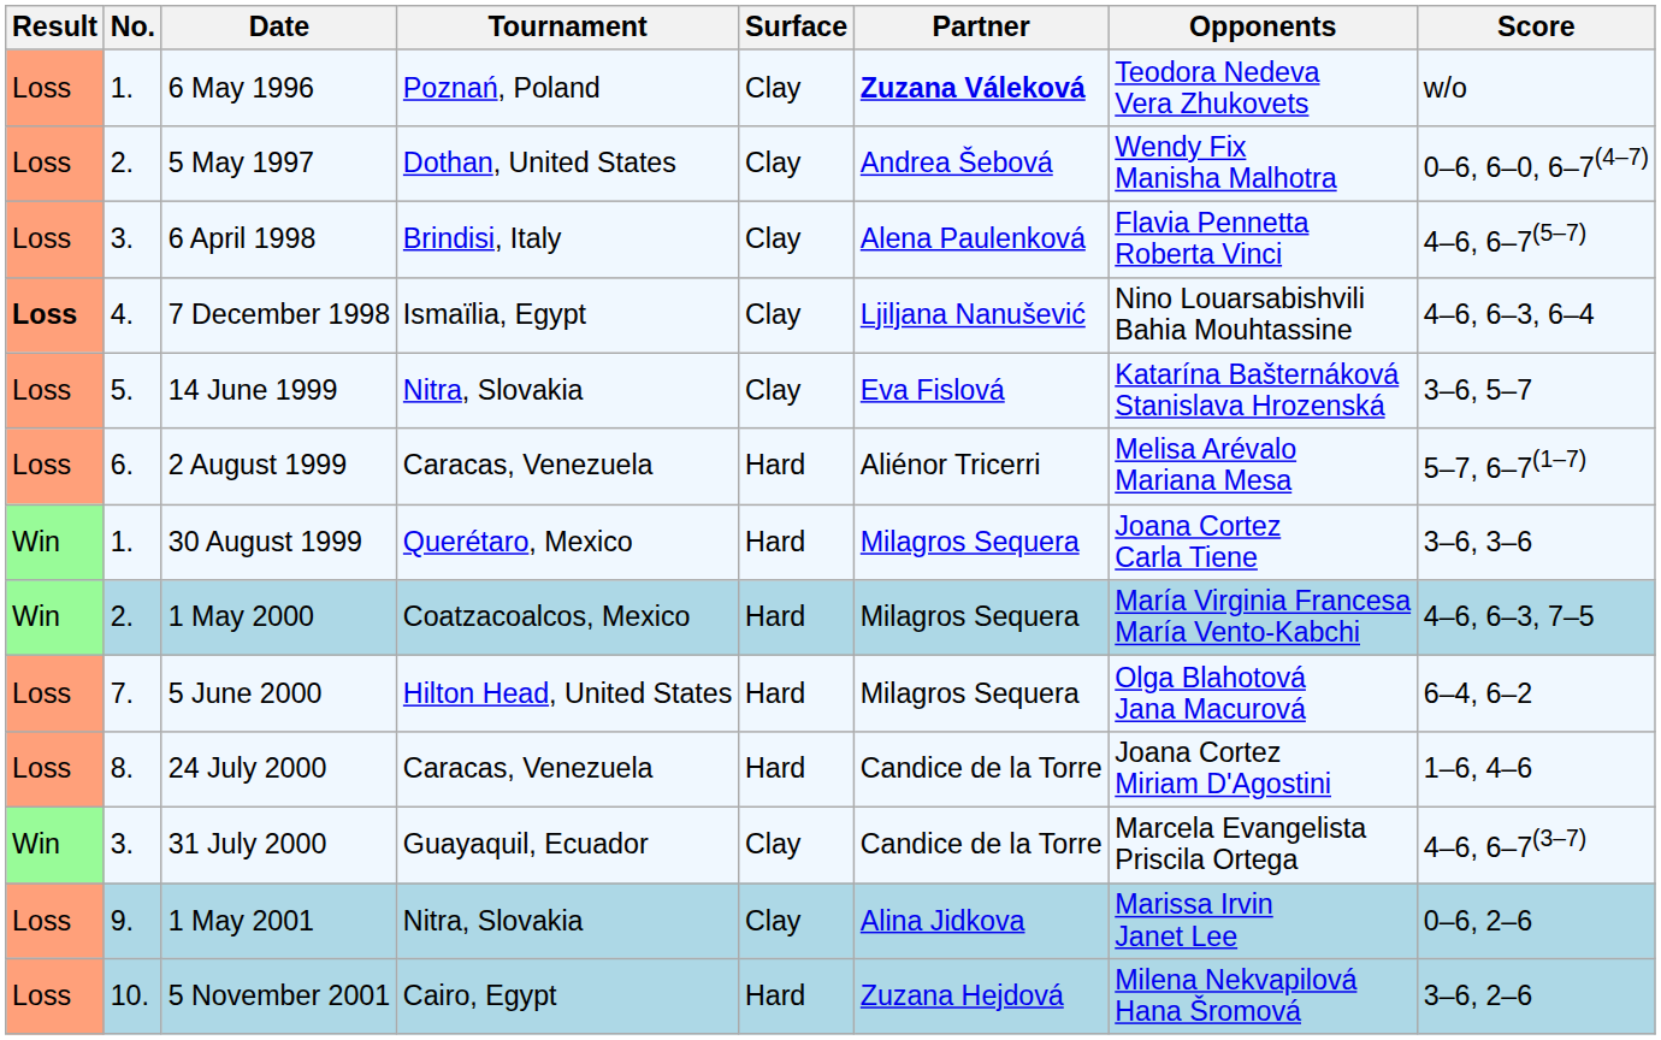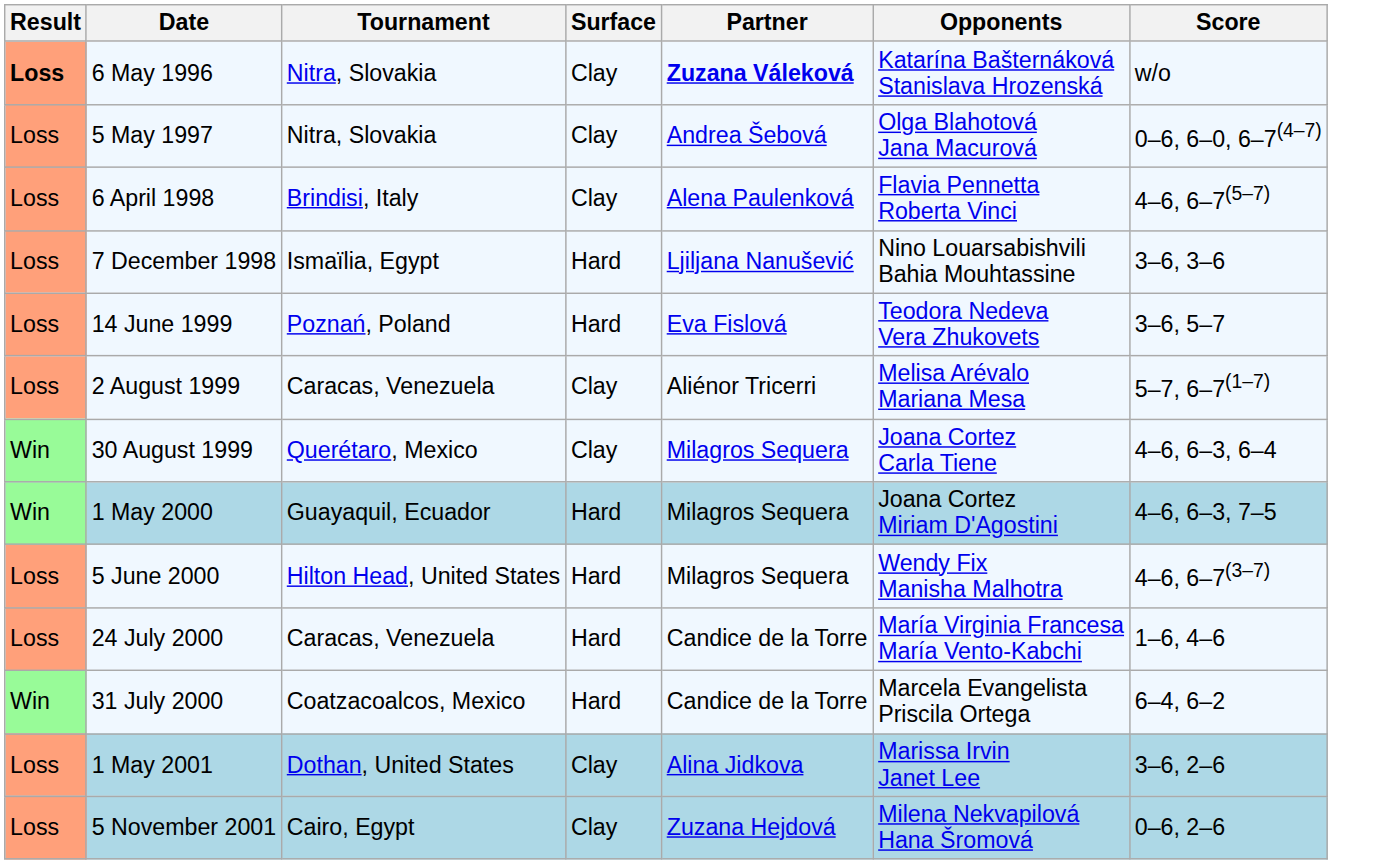 <table class="sortable wikitable">
 <tr>
 <th>Result</th>
-<th>No.</th>
 <th>Date</th>
 <th>Tournament</th>
 <th>Surface</th>
 <th>Partner</th>
 <th>Opponents</th>
 <th class="unsortable">Score</th>
 </tr>
 <tr style="background:#f0f8ff;">
-<td style="background:#ffa07a;">Loss</td>
-<td>1.</td>
+<td style="background:#ffa07a;"><strong>Loss</strong></td>
 <td>6 May 1996</td>
-<td><a href='#'>Poznań</a>, Poland</td>
+<td><a href='#'>Nitra</a>, Slovakia</td>
 <td>Clay</td>
 <td><strong> <a href='#'>Zuzana Váleková</a></strong></td>
-<td> <a href='#'>Teodora Nedeva</a> <br>  <a href='#'>Vera Zhukovets</a></td>
+<td> <a href='#'>Katarína Bašternáková</a> <br>  <a href='#'>Stanislava Hrozenská</a></td>
 <td>w/o</td>
 </tr>
 <tr style="background:#f0f8ff;">
 <td style="background:#ffa07a;">Loss</td>
-<td>2.</td>
 <td>5 May 1997</td>
-<td><a href='#'>Dothan</a>, United States</td>
+<td>Nitra, Slovakia</td>
 <td>Clay</td>
 <td> <a href='#'>Andrea Šebová</a></td>
-<td> <a href='#'>Wendy Fix</a> <br>  <a href='#'>Manisha Malhotra</a></td>
+<td> <a href='#'>Olga Blahotová</a> <br>  <a href='#'>Jana Macurová</a></td>
 <td>0–6, 6–0, 6–7<sup>(4–7)</sup></td>
 </tr>
 <tr style="background:#f0f8ff;">
 <td style="background:#ffa07a;">Loss</td>
-<td>3.</td>
 <td>6 April 1998</td>
 <td><a href='#'>Brindisi</a>, Italy</td>
 <td>Clay</td>
 <td> <a href='#'>Alena Paulenková</a></td>
 <td> <a href='#'>Flavia Pennetta</a> <br>  <a href='#'>Roberta Vinci</a></td>
 <td>4–6, 6–7<sup>(5–7)</sup></td>
 </tr>
 <tr style="background:#f0f8ff;">
-<td style="background:#ffa07a;"><strong>Loss</strong></td>
-<td>4.</td>
+<td style="background:#ffa07a;">Loss</td>
 <td>7 December 1998</td>
 <td>Ismaïlia, Egypt</td>
-<td>Clay</td>
+<td>Hard</td>
 <td> <a href='#'>Ljiljana Nanušević</a></td>
 <td> Nino Louarsabishvili <br>  Bahia Mouhtassine</td>
-<td>4–6, 6–3, 6–4</td>
+<td>3–6, 3–6</td>
 </tr>
 <tr style="background:#f0f8ff;">
 <td style="background:#ffa07a;">Loss</td>
-<td>5.</td>
 <td>14 June 1999</td>
-<td><a href='#'>Nitra</a>, Slovakia</td>
-<td>Clay</td>
+<td><a href='#'>Poznań</a>, Poland</td>
+<td>Hard</td>
 <td> <a href='#'>Eva Fislová</a></td>
-<td> <a href='#'>Katarína Bašternáková</a> <br>  <a href='#'>Stanislava Hrozenská</a></td>
+<td> <a href='#'>Teodora Nedeva</a> <br>  <a href='#'>Vera Zhukovets</a></td>
 <td>3–6, 5–7</td>
 </tr>
 <tr style="background:#f0f8ff;">
 <td style="background:#ffa07a;">Loss</td>
-<td>6.</td>
 <td>2 August 1999</td>
 <td>Caracas, Venezuela</td>
-<td>Hard</td>
+<td>Clay</td>
 <td> Aliénor Tricerri</td>
 <td> <a href='#'>Melisa Arévalo</a> <br>  <a href='#'>Mariana Mesa</a></td>
 <td>5–7, 6–7<sup>(1–7)</sup></td>
 </tr>
 <tr style="background:#f0f8ff;">
 <td style="background:#98fb98;">Win</td>
-<td>1.</td>
 <td>30 August 1999</td>
 <td><a href='#'>Querétaro</a>, Mexico</td>
-<td>Hard</td>
+<td>Clay</td>
 <td> <a href='#'>Milagros Sequera</a></td>
 <td> <a href='#'>Joana Cortez</a> <br>  <a href='#'>Carla Tiene</a></td>
-<td>3–6, 3–6</td>
+<td>4–6, 6–3, 6–4</td>
 </tr>
 <tr style="background:lightblue;">
 <td style="background:#98fb98;">Win</td>
-<td>2.</td>
 <td>1 May 2000</td>
-<td>Coatzacoalcos, Mexico</td>
+<td>Guayaquil, Ecuador</td>
 <td>Hard</td>
 <td> Milagros Sequera</td>
-<td> <a href='#'>María Virginia Francesa</a> <br>  <a href='#'>María Vento-Kabchi</a></td>
+<td> Joana Cortez <br>  <a href='#'>Miriam D'Agostini</a></td>
 <td>4–6, 6–3, 7–5</td>
 </tr>
 <tr style="background:#f0f8ff;">
 <td style="background:#ffa07a;">Loss</td>
-<td>7.</td>
 <td>5 June 2000</td>
 <td><a href='#'>Hilton Head</a>, United States</td>
 <td>Hard</td>
 <td> Milagros Sequera</td>
-<td> <a href='#'>Olga Blahotová</a> <br>  <a href='#'>Jana Macurová</a></td>
-<td>6–4, 6–2</td>
+<td> <a href='#'>Wendy Fix</a> <br>  <a href='#'>Manisha Malhotra</a></td>
+<td>4–6, 6–7<sup>(3–7)</sup></td>
 </tr>
 <tr style="background:#f0f8ff;">
 <td style="background:#ffa07a;">Loss</td>
-<td>8.</td>
 <td>24 July 2000</td>
 <td>Caracas, Venezuela</td>
 <td>Hard</td>
 <td> Candice de la Torre</td>
-<td> Joana Cortez <br>  <a href='#'>Miriam D'Agostini</a></td>
+<td> <a href='#'>María Virginia Francesa</a> <br>  <a href='#'>María Vento-Kabchi</a></td>
 <td>1–6, 4–6</td>
 </tr>
 <tr style="background:#f0f8ff;">
 <td style="background:#98fb98;">Win</td>
-<td>3.</td>
 <td>31 July 2000</td>
-<td>Guayaquil, Ecuador</td>
-<td>Clay</td>
+<td>Coatzacoalcos, Mexico</td>
+<td>Hard</td>
 <td> Candice de la Torre</td>
 <td> Marcela Evangelista <br>  Priscila Ortega</td>
-<td>4–6, 6–7<sup>(3–7)</sup></td>
+<td>6–4, 6–2</td>
 </tr>
 <tr style="background:lightblue;">
 <td style="background:#ffa07a;">Loss</td>
-<td>9.</td>
 <td>1 May 2001</td>
-<td>Nitra, Slovakia</td>
+<td><a href='#'>Dothan</a>, United States</td>
 <td>Clay</td>
 <td> <a href='#'>Alina Jidkova</a></td>
 <td> <a href='#'>Marissa Irvin</a> <br>  <a href='#'>Janet Lee</a></td>
-<td>0–6, 2–6</td>
+<td>3–6, 2–6</td>
 </tr>
 <tr style="background:lightblue;">
 <td style="background:#ffa07a;">Loss</td>
-<td>10.</td>
 <td>5 November 2001</td>
 <td>Cairo, Egypt</td>
-<td>Hard</td>
+<td>Clay</td>
 <td> <a href='#'>Zuzana Hejdová</a></td>
 <td> <a href='#'>Milena Nekvapilová</a> <br>  <a href='#'>Hana Šromová</a></td>
-<td>3–6, 2–6</td>
+<td>0–6, 2–6</td>
 </tr>
 </table>
